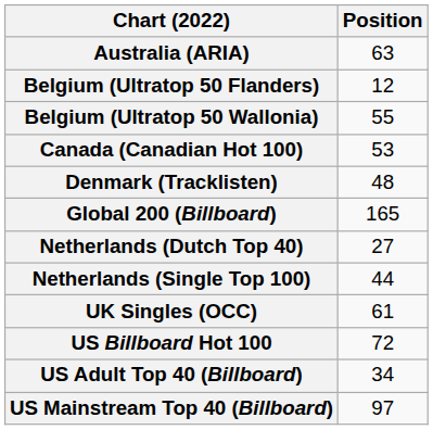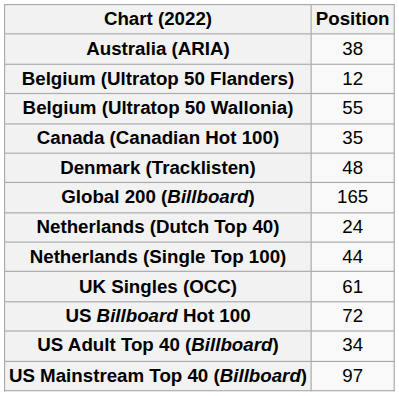 <table class="wikitable sortable plainrowheaders" style="text-align:center">
 <tr>
 <th scope="col">Chart (2022)</th>
 <th scope="col">Position</th>
 </tr>
 <tr>
 <th scope="row">Australia (ARIA)</th>
-<td>63</td>
+<td>38</td>
 </tr>
 <tr>
 <th scope="row">Belgium (Ultratop 50 Flanders)</th>
 <td>12</td>
 </tr>
 <tr>
 <th scope="row">Belgium (Ultratop 50 Wallonia)</th>
 <td>55</td>
 </tr>
 <tr>
 <th scope="row">Canada (Canadian Hot 100)</th>
-<td>53</td>
+<td>35</td>
 </tr>
 <tr>
 <th scope="row">Denmark (Tracklisten)</th>
 <td>48</td>
 </tr>
 <tr>
 <th scope="row">Global 200 (<em>Billboard</em>)</th>
 <td>165</td>
 </tr>
 <tr>
 <th scope="row">Netherlands (Dutch Top 40)</th>
-<td>27</td>
+<td>24</td>
 </tr>
 <tr>
 <th scope="row">Netherlands (Single Top 100)</th>
 <td>44</td>
 </tr>
 <tr>
 <th scope="row">UK Singles (OCC)</th>
 <td>61</td>
 </tr>
 <tr>
 <th scope="row">US <em>Billboard</em> Hot 100</th>
 <td>72</td>
 </tr>
 <tr>
 <th scope="row">US Adult Top 40 (<em>Billboard</em>)</th>
 <td>34</td>
 </tr>
 <tr>
 <th scope="row">US Mainstream Top 40 (<em>Billboard</em>)</th>
 <td>97</td>
 </tr>
 </table>
